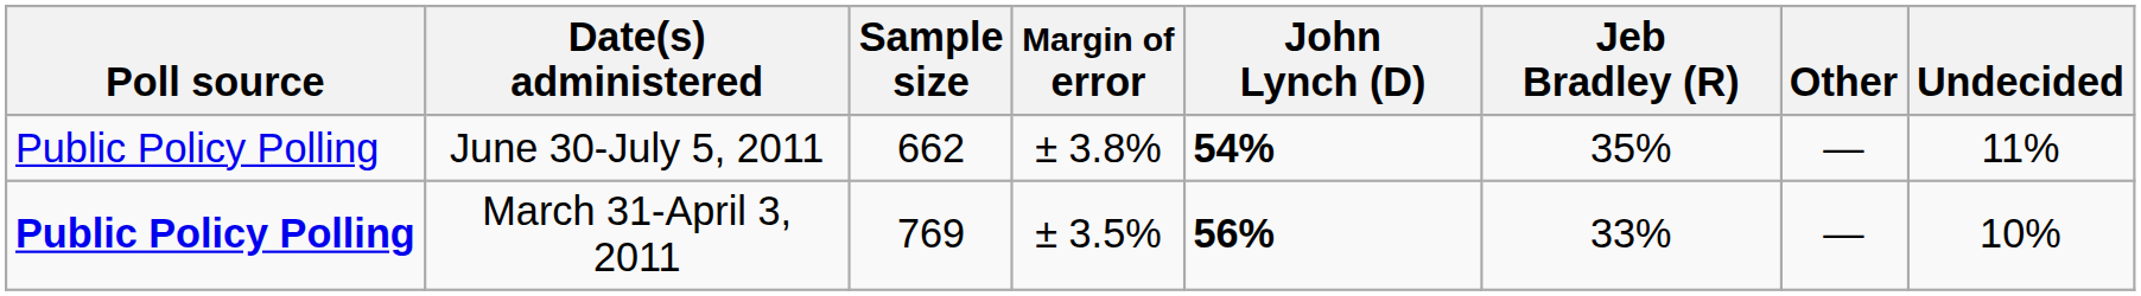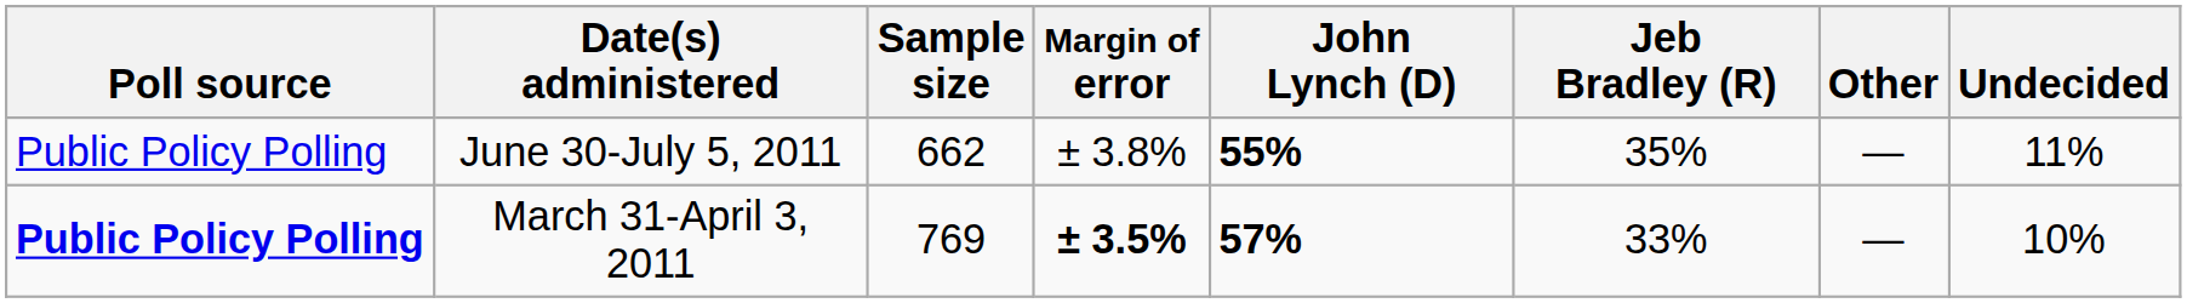 <table class="wikitable">
 <tr valign= bottom>
 <th>Poll source</th>
 <th style="width:160px;">Date(s)<br>administered</th>
 <th class=small>Sample<br>size</th>
 <th><small>Margin of</small><br>error</th>
 <th style="width:110px;">John<br>Lynch (D)</th>
 <th style="width:110px;">Jeb<br>Bradley (R)</th>
 <th>Other</th>
 <th>Undecided</th>
 </tr>
 <tr>
 <td><a href='#'>Public Policy Polling</a></td>
 <td align=center>June 30-July 5, 2011</td>
 <td align=center>662</td>
 <td align=center>± 3.8%</td>
-<td><strong>54%</strong></td>
+<td><strong>55%</strong></td>
 <td align=center>35%</td>
 <td align=center>—</td>
 <td align=center>11%</td>
 </tr>
 <tr>
 <td><strong><a href='#'>Public Policy Polling</a></strong></td>
 <td align=center>March 31-April 3, 2011</td>
 <td align=center>769</td>
-<td align=center>± 3.5%</td>
-<td><strong>56%</strong></td>
+<td align=center><strong>± 3.5%</strong></td>
+<td><strong>57%</strong></td>
 <td align=center>33%</td>
 <td align=center>—</td>
 <td align=center>10%</td>
 </tr>
 </table>
